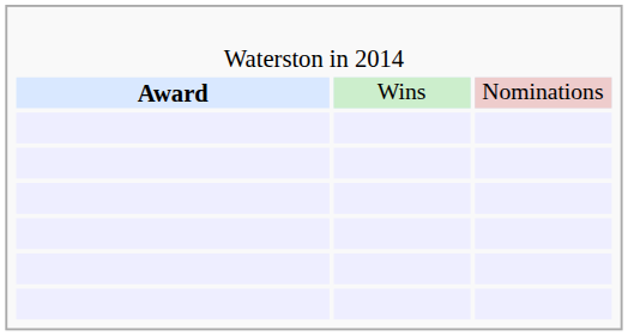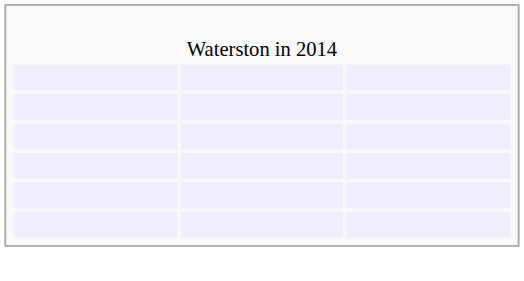 <table class="infobox" style="width: 25em; text-align: left; font-size: 70%; vertical-align: middle;">
 <tr>
 <td colspan="3" style="text-align:center;"><br>Waterston in 2014</td>
-</tr>
-<tr bgcolor=#D9E8FF style="text-align:center;">
-<th style="vertical-align: middle;">Award</th>
-<td style="background:#cceecc; font-size:8pt;" width="60px">Wins</td>
-<td style="background:#eecccc; font-size:8pt;" width="60px">Nominations</td>
 </tr>
 <tr bgcolor=#eeeeff>
 <td align="center"><br></td>
 <td></td>
 <td></td>
 </tr>
 <tr bgcolor=#eeeeff>
 <td align="center"><br></td>
 <td></td>
 <td></td>
 </tr>
 <tr bgcolor=#eeeeff>
 <td align="center"><br></td>
 <td></td>
 <td></td>
 </tr>
 <tr bgcolor=#eeeeff>
 <td align="center"><br></td>
 <td></td>
 <td></td>
 </tr>
 <tr bgcolor=#eeeeff>
 <td align="center"><br></td>
 <td></td>
 <td></td>
 </tr>
 <tr bgcolor=#eeeeff>
 <td align="center"><br></td>
 <td></td>
 <td></td>
 </tr>
 </table>
